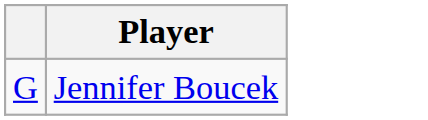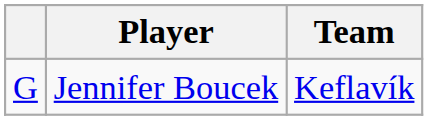 <table class="wikitable">
 <tr>
 <th align="center"></th>
 <th align="center">Player</th>
+<th align="center">Team</th>
 </tr>
 <tr>
 <td align=center><a href='#'>G</a></td>
 <td> <a href='#'>Jennifer Boucek</a></td>
+<td><a href='#'>Keflavík</a></td>
 </tr>
 </table>
